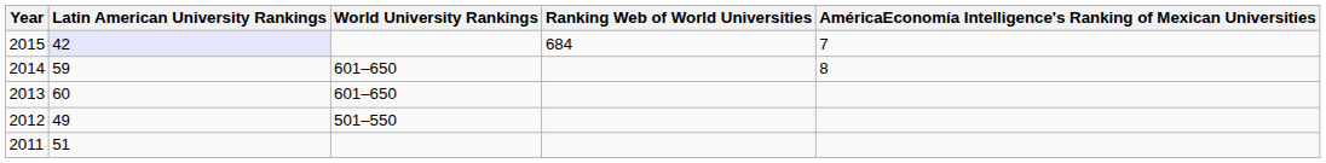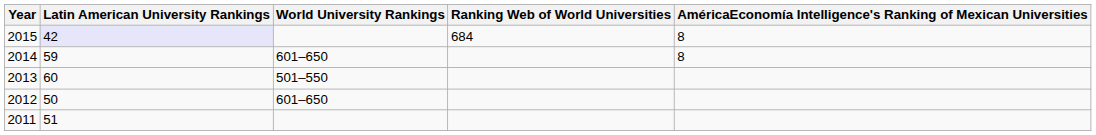 <table class="wikitable sortable">
 <tr>
 <th>Year</th>
 <th>Latin American University Rankings</th>
 <th>World University Rankings</th>
 <th>Ranking Web of World Universities</th>
 <th>AméricaEconomía Intelligence's Ranking of Mexican Universities</th>
 </tr>
 <tr>
 <td>2015</td>
 <td style="background: lavender;">42</td>
 <td></td>
 <td>684</td>
-<td>7</td>
+<td>8</td>
 </tr>
 <tr>
 <td>2014</td>
 <td>59</td>
 <td>601–650</td>
 <td></td>
 <td>8</td>
 </tr>
 <tr>
 <td>2013</td>
 <td>60</td>
-<td>601–650</td>
+<td>501–550</td>
 <td></td>
 <td></td>
 </tr>
 <tr>
 <td>2012</td>
-<td>49</td>
-<td>501–550</td>
+<td>50</td>
+<td>601–650</td>
 <td></td>
 <td></td>
 </tr>
 <tr>
 <td>2011</td>
 <td>51</td>
 <td></td>
 <td></td>
 <td></td>
 </tr>
 </table>
